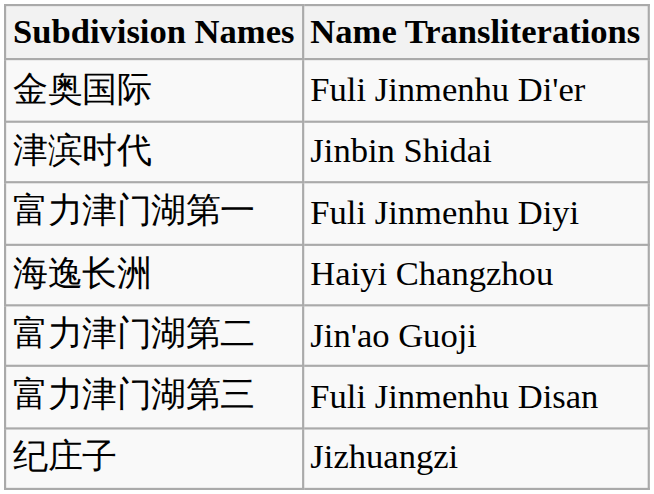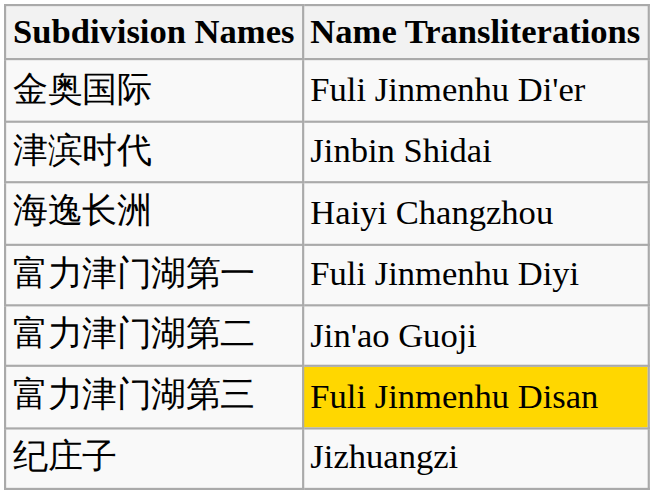 <table class="wikitable sortable">
 <tr>
 <th>Subdivision Names</th>
 <th>Name Transliterations</th>
 </tr>
 <tr>
 <td>金奥国际</td>
 <td>Fuli Jinmenhu Di'er</td>
 </tr>
 <tr>
 <td>津滨时代</td>
 <td>Jinbin Shidai</td>
 </tr>
 <tr>
+<td>海逸长洲</td>
+<td>Haiyi Changzhou</td>
+</tr>
+<tr>
 <td>富力津门湖第一</td>
 <td>Fuli Jinmenhu Diyi</td>
-</tr>
-<tr>
-<td>海逸长洲</td>
-<td>Haiyi Changzhou</td>
 </tr>
 <tr>
 <td>富力津门湖第二</td>
 <td>Jin'ao Guoji</td>
 </tr>
 <tr>
 <td>富力津门湖第三</td>
-<td>Fuli Jinmenhu Disan</td>
+<td style="background: gold;">Fuli Jinmenhu Disan</td>
 </tr>
 <tr>
 <td>纪庄子</td>
 <td>Jizhuangzi</td>
 </tr>
 </table>
